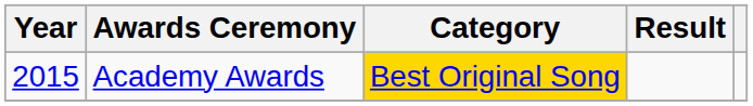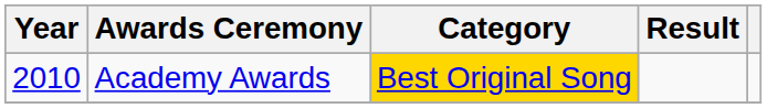 <table class="wikitable sortable plainrowheaders">
 <tr>
 <th scope="col">Year</th>
 <th scope="col">Awards Ceremony</th>
 <th scope="col">Category</th>
 <th scope="col">Result</th>
 <th scope="col" class="unsortable"></th>
 </tr>
 <tr>
-<td><a href='#'>2015</a></td>
+<td><a href='#'>2010</a></td>
 <td><a href='#'>Academy Awards</a></td>
 <td style="background: gold;"><a href='#'>Best Original Song</a></td>
 <td></td>
 <td></td>
 </tr>
 <tr>
 </tr>
 </table>
